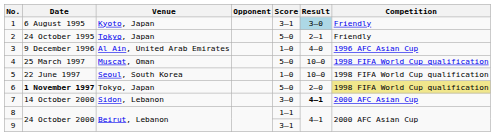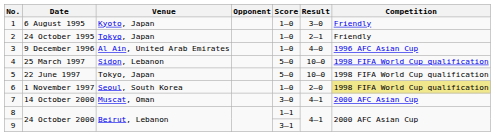 <table class="wikitable sortable">
 <tr>
 <th scope="col">No.</th>
 <th scope="col">Date</th>
 <th scope="col">Venue</th>
 <th scope="col">Opponent</th>
 <th scope="col">Score</th>
 <th scope="col">Result</th>
 <th scope="col">Competition</th>
 </tr>
 <tr>
 <td align="center">1</td>
 <td>6 August 1995</td>
 <td><a href='#'>Kyoto</a>, Japan</td>
 <td></td>
-<td align="center">3–1</td>
-<td align="center" style="background: lightblue;">3–0</td>
+<td align="center">1–0</td>
+<td align="center">3–0</td>
 <td><a href='#'>Friendly</a></td>
 </tr>
 <tr>
 <td align="center">2</td>
 <td>24 October 1995</td>
 <td><a href='#'>Tokyo</a>, Japan</td>
 <td></td>
-<td align="center">5–0</td>
+<td align="center">1–0</td>
 <td align="center">2–1</td>
 <td>Friendly</td>
 </tr>
 <tr>
 <td align="center">3</td>
 <td>9 December 1996</td>
 <td><a href='#'>Al Ain</a>, United Arab Emirates</td>
 <td></td>
 <td align="center">1–0</td>
 <td align="center">4–0</td>
 <td><a href='#'>1996 AFC Asian Cup</a></td>
 </tr>
 <tr>
 <td align="center">4</td>
 <td>25 March 1997</td>
-<td><a href='#'>Muscat</a>, Oman</td>
+<td><a href='#'>Sidon</a>, Lebanon</td>
 <td></td>
 <td align="center">5–0</td>
 <td align="center">10–0</td>
 <td><a href='#'>1998 FIFA World Cup qualification</a></td>
 </tr>
 <tr>
 <td align="center">5</td>
 <td>22 June 1997</td>
-<td><a href='#'>Seoul</a>, South Korea</td>
+<td>Tokyo, Japan</td>
 <td></td>
-<td align="center">1–0</td>
+<td align="center">5–0</td>
 <td align="center">10–0</td>
 <td>1998 FIFA World Cup qualification</td>
 </tr>
 <tr>
 <td align="center">6</td>
-<td><strong>1 November 1997</strong></td>
-<td>Tokyo, Japan</td>
+<td>1 November 1997</td>
+<td><a href='#'>Seoul</a>, South Korea</td>
 <td></td>
-<td align="center">5–0</td>
+<td align="center">1–0</td>
 <td align="center">2–0</td>
 <td style="background: khaki;">1998 FIFA World Cup qualification</td>
 </tr>
 <tr>
 <td align="center">7</td>
 <td>14 October 2000</td>
-<td><a href='#'>Sidon</a>, Lebanon</td>
+<td><a href='#'>Muscat</a>, Oman</td>
 <td></td>
 <td align="center">3–0</td>
-<td align="center"><strong>4–1</strong></td>
+<td align="center">4–1</td>
 <td><a href='#'>2000 AFC Asian Cup</a></td>
 </tr>
 <tr>
 <td align="center">8</td>
 <td rowspan="2">24 October 2000</td>
 <td rowspan="2"><a href='#'>Beirut</a>, Lebanon</td>
 <td rowspan="2"></td>
 <td align="center">1–1</td>
 <td rowspan="2" style="text-align:center">4–1</td>
 <td rowspan="2">2000 AFC Asian Cup</td>
 </tr>
 <tr>
 <td align="center">9</td>
 <td align="center">3–1</td>
 </tr>
 </table>
